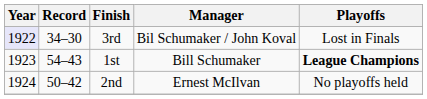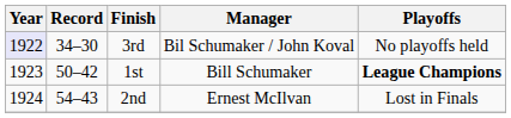 <table class="wikitable">
 <tr style="background: #F2F2F2;">
 <th>Year</th>
 <th>Record</th>
 <th>Finish</th>
 <th>Manager</th>
 <th>Playoffs</th>
 </tr>
 <tr align=center>
 <td style="background: lavender;">1922</td>
 <td>34–30</td>
 <td>3rd</td>
 <td>Bil Schumaker / John Koval</td>
-<td>Lost in Finals</td>
+<td>No playoffs held</td>
 </tr>
 <tr align=center>
 <td>1923</td>
-<td>54–43</td>
+<td>50–42</td>
 <td>1st</td>
 <td>Bill Schumaker</td>
 <td><strong>League Champions</strong></td>
 </tr>
 <tr align=center>
 <td>1924</td>
-<td>50–42</td>
+<td>54–43</td>
 <td>2nd</td>
 <td>Ernest McIlvan</td>
-<td>No playoffs held</td>
+<td>Lost in Finals</td>
 </tr>
 <tr align=center>
 </tr>
 </table>
